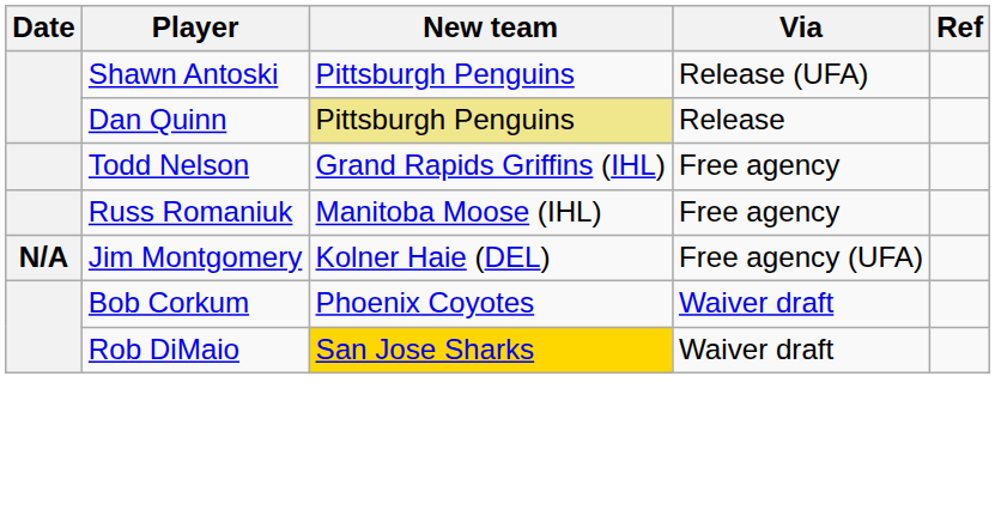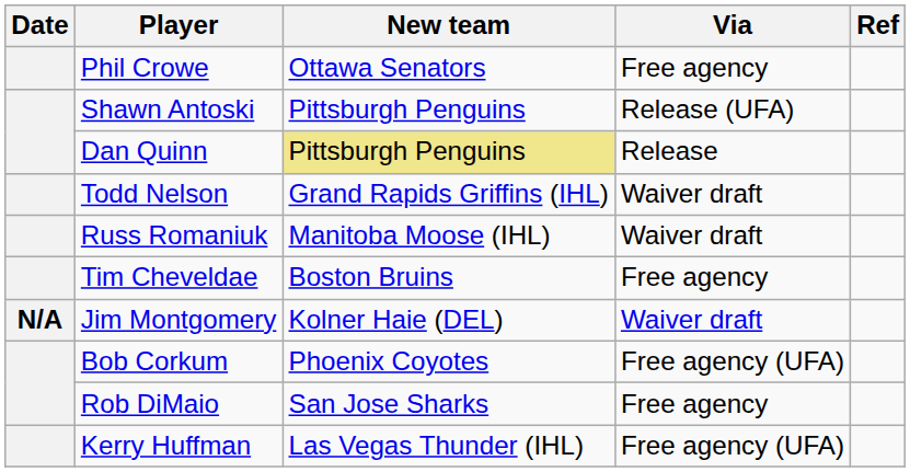 <table class="wikitable plainrowheaders">
 <tr style="background:#ddd; text-align:center;">
 <th>Date</th>
 <th>Player</th>
 <th>New team</th>
 <th>Via</th>
 <th>Ref</th>
+</tr>
+<tr>
+<th scope="row"></th>
+<td><a href='#'>Phil Crowe</a></td>
+<td><a href='#'>Ottawa Senators</a></td>
+<td>Free agency</td>
+<td></td>
 </tr>
 <tr>
 <th scope="row" rowspan=2></th>
 <td><a href='#'>Shawn Antoski</a></td>
 <td><a href='#'>Pittsburgh Penguins</a></td>
 <td>Release (UFA)</td>
 <td></td>
 </tr>
 <tr>
 <td><a href='#'>Dan Quinn</a></td>
 <td style="background: khaki;">Pittsburgh Penguins</td>
 <td>Release</td>
 <td></td>
 </tr>
 <tr>
 <th scope="row"></th>
 <td><a href='#'>Todd Nelson</a></td>
 <td><a href='#'>Grand Rapids Griffins</a> (<a href='#'>IHL</a>)</td>
-<td>Free agency</td>
+<td>Waiver draft</td>
 <td></td>
 </tr>
 <tr>
 <th scope="row"></th>
 <td><a href='#'>Russ Romaniuk</a></td>
 <td><a href='#'>Manitoba Moose</a> (IHL)</td>
+<td>Waiver draft</td>
+<td></td>
+</tr>
+<tr>
+<th scope="row"></th>
+<td><a href='#'>Tim Cheveldae</a></td>
+<td><a href='#'>Boston Bruins</a></td>
 <td>Free agency</td>
 <td></td>
 </tr>
 <tr>
 <th scope="row">N/A</th>
 <td><a href='#'>Jim Montgomery</a></td>
 <td><a href='#'>Kolner Haie</a> (<a href='#'>DEL</a>)</td>
-<td>Free agency (UFA)</td>
+<td><a href='#'>Waiver draft</a></td>
 <td></td>
 </tr>
 <tr>
 <th scope="row" rowspan=2></th>
 <td><a href='#'>Bob Corkum</a></td>
 <td><a href='#'>Phoenix Coyotes</a></td>
-<td><a href='#'>Waiver draft</a></td>
+<td>Free agency (UFA)</td>
 <td></td>
 </tr>
 <tr>
 <td><a href='#'>Rob DiMaio</a></td>
-<td style="background: gold;"><a href='#'>San Jose Sharks</a></td>
-<td>Waiver draft</td>
+<td><a href='#'>San Jose Sharks</a></td>
+<td>Free agency</td>
+<td></td>
+</tr>
+<tr>
+<th scope="row"></th>
+<td><a href='#'>Kerry Huffman</a></td>
+<td><a href='#'>Las Vegas Thunder</a> (IHL)</td>
+<td>Free agency (UFA)</td>
 <td></td>
 </tr>
 </table>
